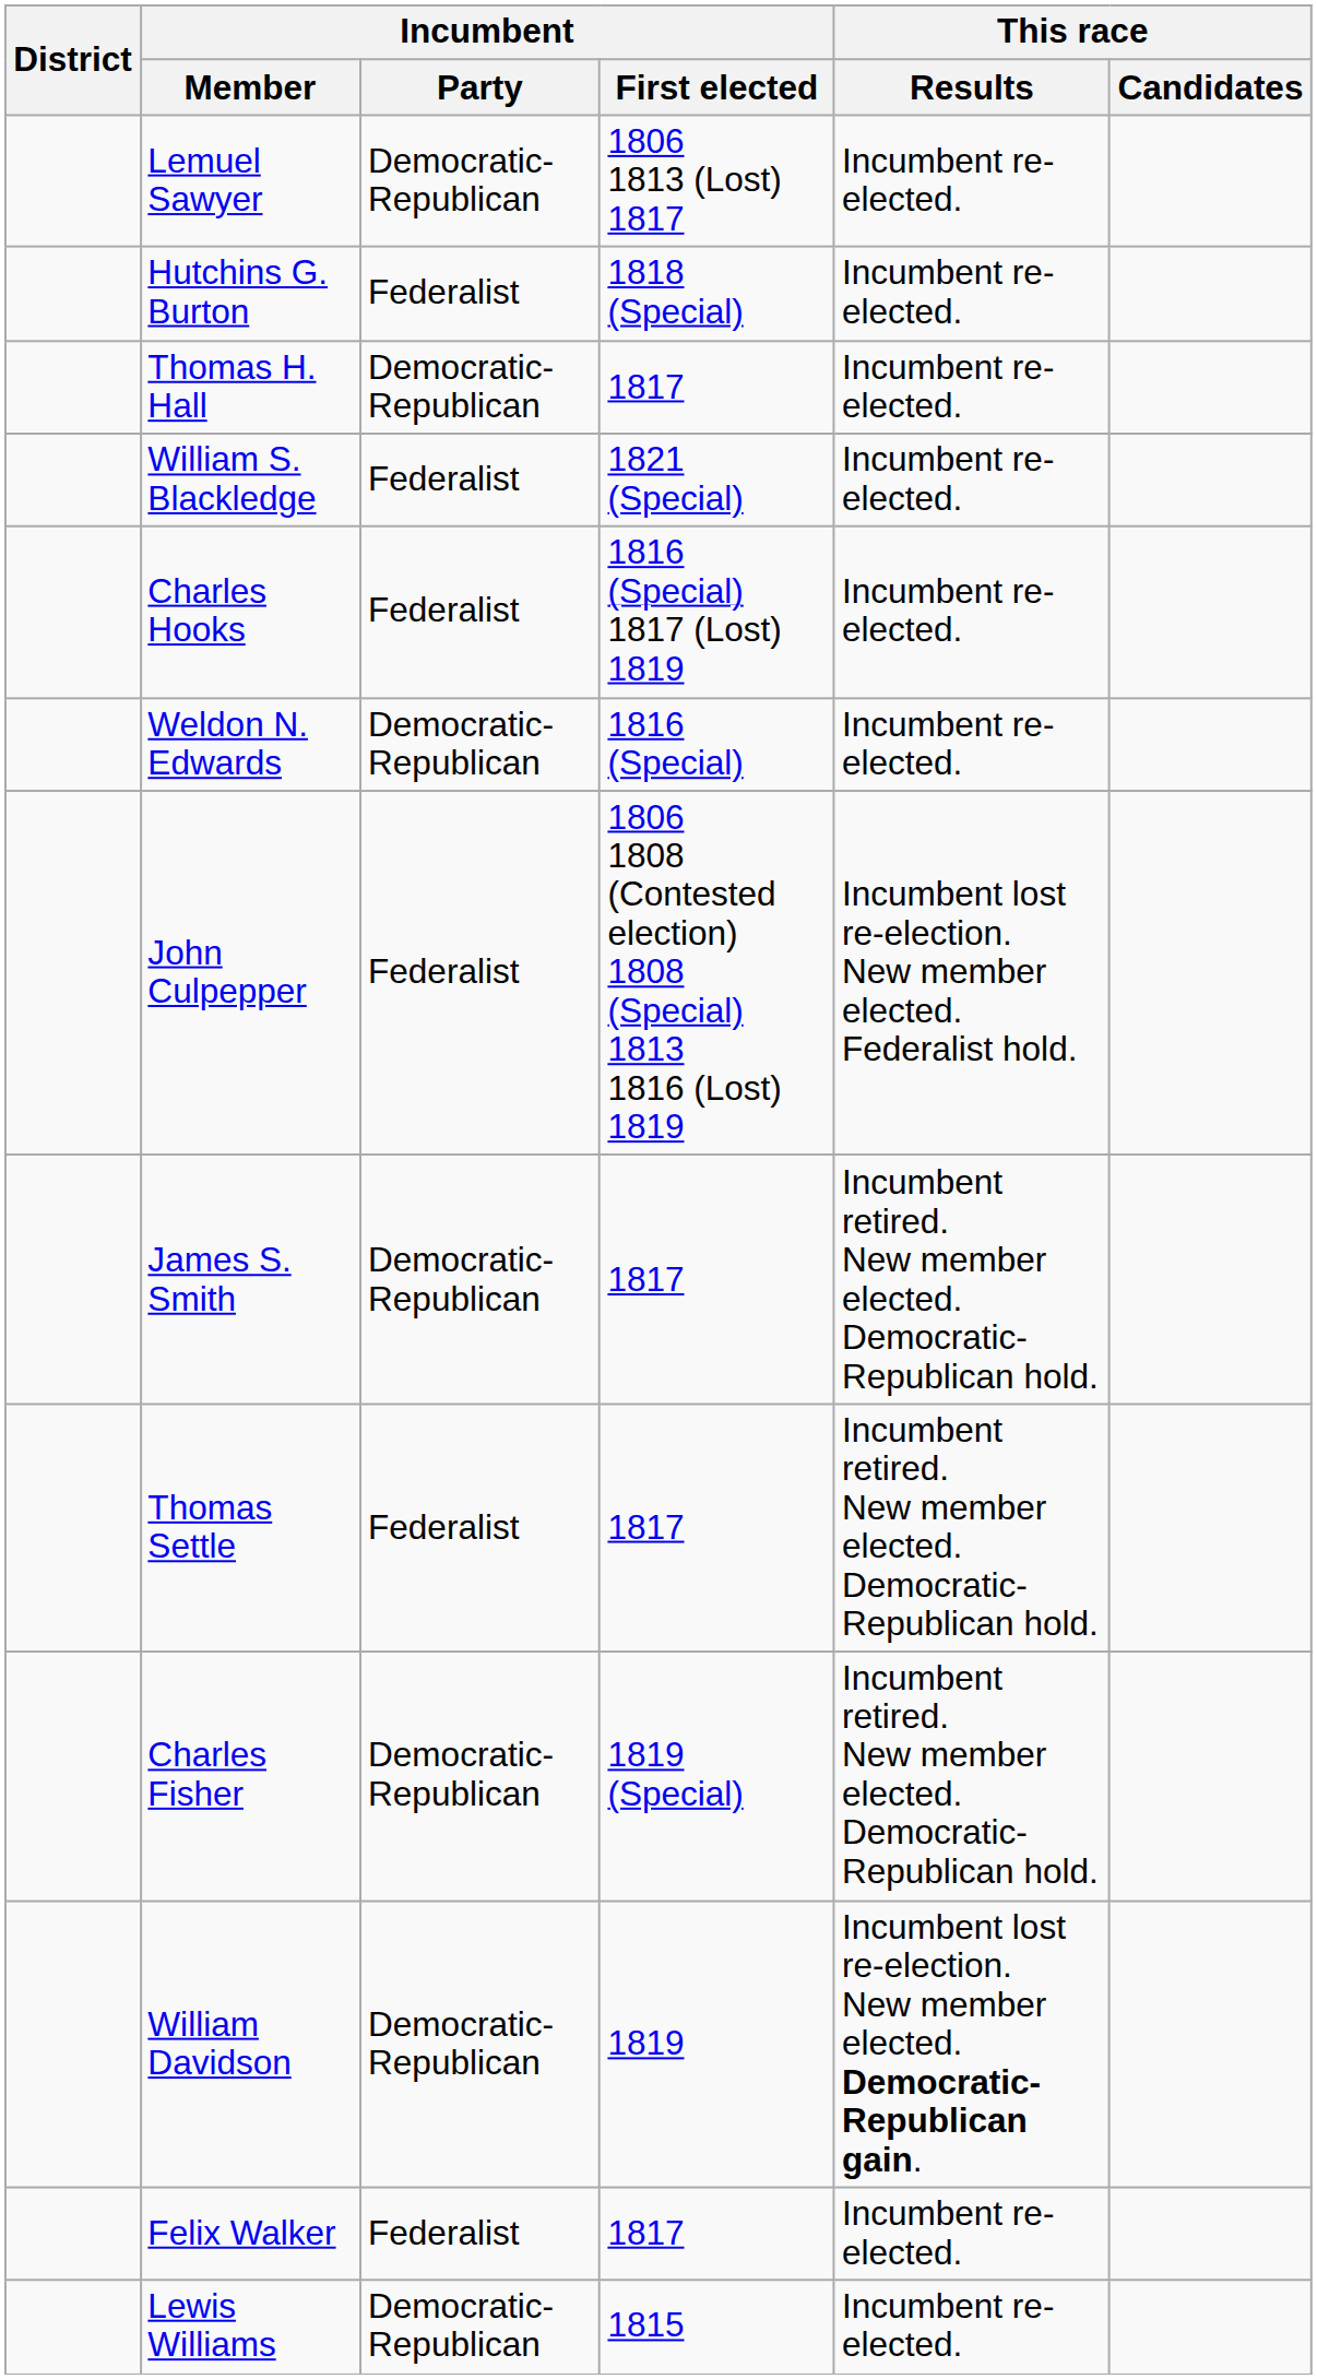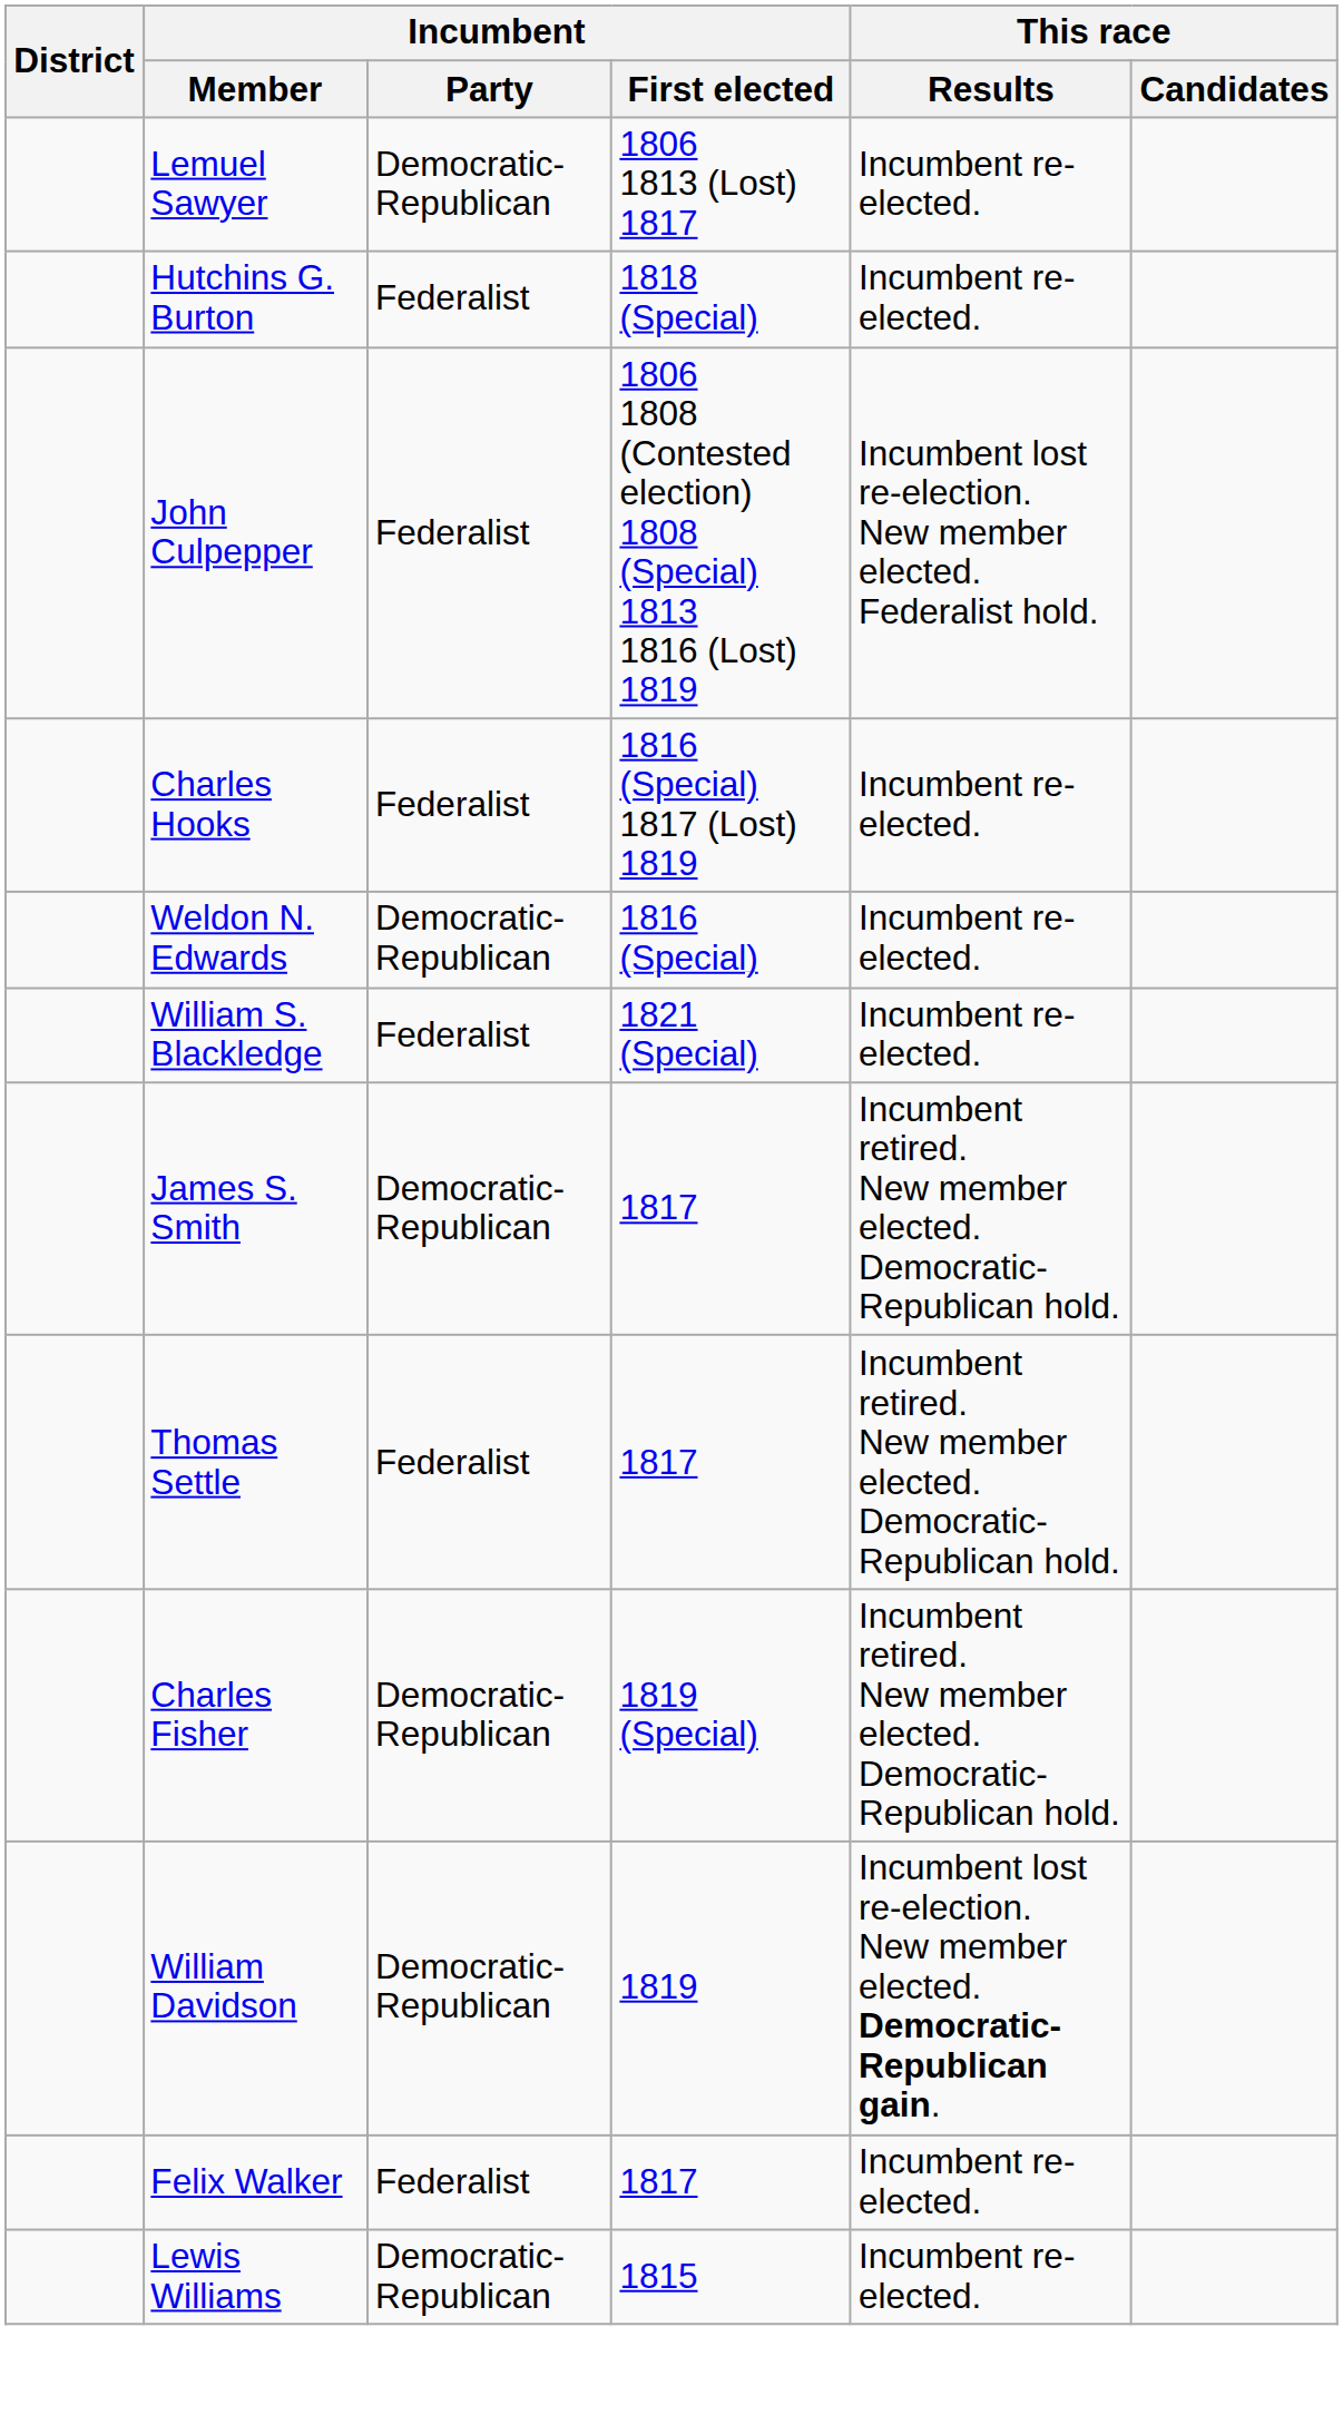 <table class=wikitable>
 <tr>
 <th rowspan=2>District</th>
 <th colspan=3>Incumbent</th>
 <th colspan=2>This race</th>
 </tr>
 <tr>
 <th>Member</th>
 <th>Party</th>
 <th>First elected</th>
 <th>Results</th>
 <th>Candidates</th>
 </tr>
 <tr>
 <td></td>
 <td><a href='#'>Lemuel Sawyer</a></td>
 <td>Democratic-Republican</td>
 <td><a href='#'>1806</a><br>1813 (Lost)<br><a href='#'>1817</a></td>
 <td>Incumbent re-elected.</td>
 <td nowrap></td>
 </tr>
 <tr>
 <td></td>
 <td><a href='#'>Hutchins G. Burton</a></td>
 <td>Federalist</td>
 <td><a href='#'>1818 (Special)</a></td>
 <td>Incumbent re-elected.</td>
 <td nowrap></td>
 </tr>
 <tr>
 <td></td>
-<td><a href='#'>Thomas H. Hall</a></td>
-<td>Democratic-Republican</td>
-<td><a href='#'>1817</a></td>
-<td>Incumbent re-elected.</td>
-<td nowrap></td>
-</tr>
-<tr>
-<td></td>
-<td><a href='#'>William S. Blackledge</a></td>
+<td><a href='#'>John Culpepper</a></td>
 <td>Federalist</td>
-<td><a href='#'>1821 (Special)</a></td>
-<td>Incumbent re-elected.</td>
+<td><a href='#'>1806</a><br>1808 (Contested election)<br><a href='#'>1808 (Special)</a><br><a href='#'>1813</a><br>1816 (Lost)<br><a href='#'>1819</a></td>
+<td>Incumbent lost re-election.<br>New member elected.<br>Federalist hold.</td>
 <td nowrap></td>
 </tr>
 <tr>
 <td></td>
 <td><a href='#'>Charles Hooks</a></td>
 <td>Federalist</td>
 <td><a href='#'>1816 (Special)</a><br>1817 (Lost)<br><a href='#'>1819</a></td>
 <td>Incumbent re-elected.</td>
 <td nowrap></td>
 </tr>
 <tr>
 <td></td>
 <td><a href='#'>Weldon N. Edwards</a></td>
 <td>Democratic-Republican</td>
 <td><a href='#'>1816 (Special)</a></td>
 <td>Incumbent re-elected.</td>
 <td nowrap></td>
 </tr>
 <tr>
 <td></td>
-<td><a href='#'>John Culpepper</a></td>
+<td><a href='#'>William S. Blackledge</a></td>
 <td>Federalist</td>
-<td><a href='#'>1806</a><br>1808 (Contested election)<br><a href='#'>1808 (Special)</a><br><a href='#'>1813</a><br>1816 (Lost)<br><a href='#'>1819</a></td>
-<td>Incumbent lost re-election.<br>New member elected.<br>Federalist hold.</td>
+<td><a href='#'>1821 (Special)</a></td>
+<td>Incumbent re-elected.</td>
 <td nowrap></td>
 </tr>
 <tr>
 <td></td>
 <td><a href='#'>James S. Smith</a></td>
 <td>Democratic-Republican</td>
 <td><a href='#'>1817</a></td>
 <td>Incumbent retired.<br>New member elected.<br>Democratic-Republican hold.</td>
 <td nowrap></td>
 </tr>
 <tr>
 <td></td>
 <td><a href='#'>Thomas Settle</a></td>
 <td>Federalist</td>
 <td><a href='#'>1817</a></td>
 <td>Incumbent retired.<br>New member elected.<br>Democratic-Republican hold.</td>
 <td nowrap></td>
 </tr>
 <tr>
 <td></td>
 <td><a href='#'>Charles Fisher</a></td>
 <td>Democratic-Republican</td>
 <td><a href='#'>1819 (Special)</a></td>
 <td>Incumbent retired.<br>New member elected.<br>Democratic-Republican hold.</td>
 <td nowrap></td>
 </tr>
 <tr>
 <td></td>
 <td><a href='#'>William Davidson</a></td>
 <td>Democratic-Republican</td>
 <td><a href='#'>1819</a></td>
 <td>Incumbent lost re-election.<br>New member elected.<br><strong>Democratic-Republican gain</strong>.</td>
 <td nowrap></td>
 </tr>
 <tr>
 <td></td>
 <td><a href='#'>Felix Walker</a></td>
 <td>Federalist</td>
 <td><a href='#'>1817</a></td>
 <td>Incumbent re-elected.</td>
 <td nowrap></td>
 </tr>
 <tr>
 <td></td>
 <td><a href='#'>Lewis Williams</a></td>
 <td>Democratic-Republican</td>
 <td><a href='#'>1815</a></td>
 <td>Incumbent re-elected.</td>
 <td nowrap></td>
 </tr>
 </table>
